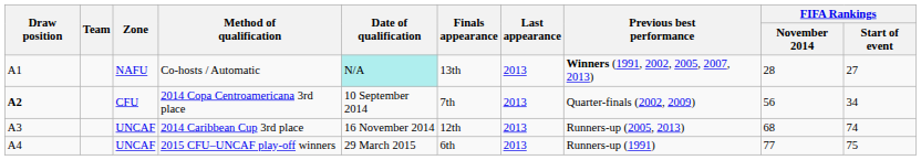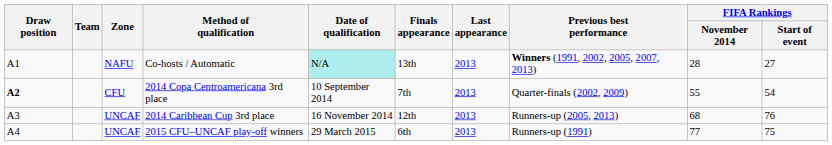 <table class="wikitable sortable">
 <tr>
 <th rowspan=2>Draw position</th>
 <th rowspan=2>Team</th>
 <th rowspan=2>Zone</th>
 <th rowspan=2>Method of<br>qualification</th>
 <th rowspan=2>Date of<br>qualification</th>
 <th rowspan=2>Finals<br>appearance</th>
 <th rowspan=2>Last<br>appearance</th>
 <th rowspan=2>Previous best<br>performance</th>
 <th colspan=2><a href='#'>FIFA Rankings</a></th>
 </tr>
 <tr>
 <th>November 2014</th>
 <th>Start of event</th>
 </tr>
 <tr>
 <td>A1</td>
 <td style=white-space:nowrap></td>
 <td><a href='#'>NAFU</a></td>
 <td> Co-hosts / Automatic</td>
 <td style="background: paleturquoise;">N/A</td>
 <td data-sort-value="13">13th</td>
 <td><a href='#'>2013</a></td>
 <td data-sort-value="7.5"><strong>Winners</strong> (<a href='#'>1991</a>, <a href='#'>2002</a>, <a href='#'>2005</a>, <a href='#'>2007</a>, <a href='#'>2013</a>)</td>
 <td>28</td>
 <td>27</td>
 </tr>
 <tr>
 <td><strong>A2</strong></td>
 <td style=white-space:nowrap></td>
 <td><a href='#'>CFU</a></td>
 <td><a href='#'>2014 Copa Centroamericana</a> 3rd place</td>
 <td>10 September 2014</td>
 <td data-sort-value="7">7th</td>
 <td><a href='#'>2013</a></td>
 <td data-sort-value="3.3">Quarter-finals (<a href='#'>2002</a>, <a href='#'>2009</a>)</td>
-<td>56</td>
-<td>34</td>
+<td>55</td>
+<td>54</td>
 </tr>
 <tr>
 <td>A3</td>
 <td style=white-space:nowrap></td>
 <td><a href='#'>UNCAF</a></td>
 <td><a href='#'>2014 Caribbean Cup</a> 3rd place</td>
 <td>16 November 2014</td>
 <td data-sort-value="12">12th</td>
 <td><a href='#'>2013</a></td>
 <td data-sort-value="6.2">Runners-up (<a href='#'>2005</a>, <a href='#'>2013</a>)</td>
 <td>68</td>
-<td>74</td>
+<td>76</td>
 </tr>
 <tr>
 <td>A4</td>
 <td style=white-space:nowrap></td>
 <td><a href='#'>UNCAF</a></td>
 <td><a href='#'>2015 CFU–UNCAF play-off</a> winners</td>
 <td>29 March 2015</td>
 <td data-sort-value="6">6th</td>
 <td><a href='#'>2013</a></td>
 <td data-sort-value="6.1">Runners-up (<a href='#'>1991</a>)</td>
 <td>77</td>
 <td>75</td>
 </tr>
 </table>
